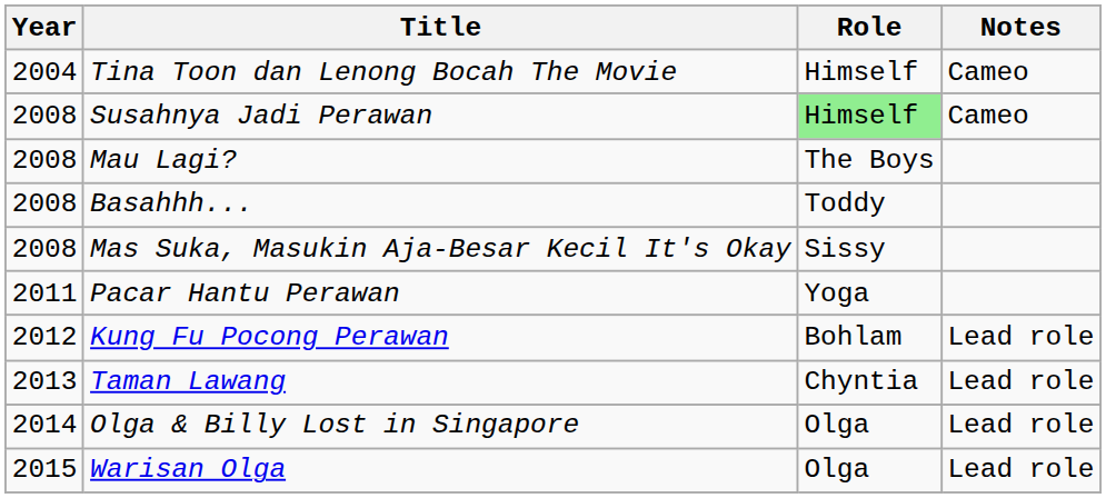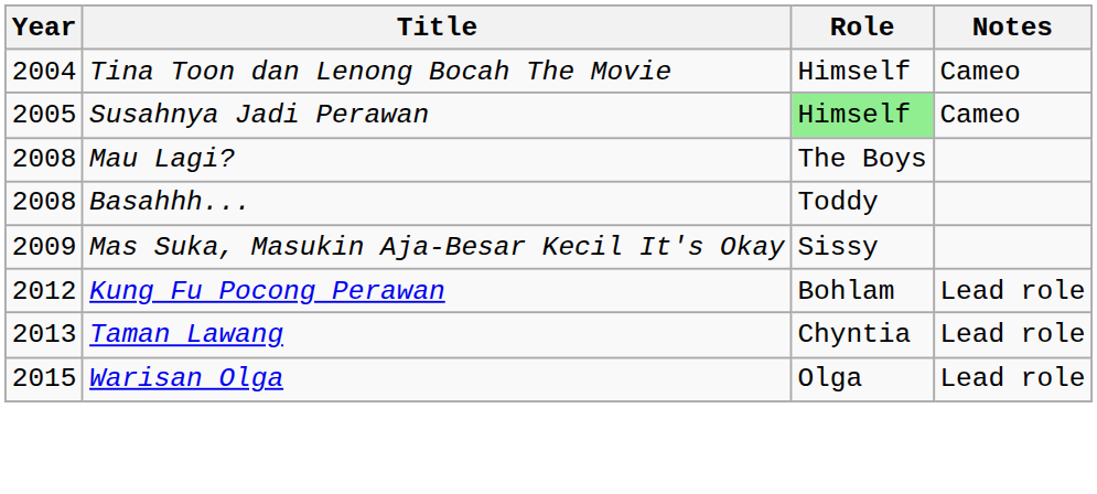 <table class="wikitable sortable">
 <tr>
 <th>Year</th>
 <th>Title</th>
 <th>Role</th>
 <th>Notes</th>
 </tr>
 <tr>
 <td>2004</td>
 <td><em>Tina Toon dan Lenong Bocah The Movie</em></td>
 <td>Himself</td>
 <td>Cameo</td>
 </tr>
 <tr>
-<td>2008</td>
+<td>2005</td>
 <td><em>Susahnya Jadi Perawan</em></td>
 <td style="background: lightgreen;">Himself</td>
 <td>Cameo</td>
 </tr>
 <tr>
 <td>2008</td>
 <td><em>Mau Lagi?</em></td>
 <td>The Boys</td>
 <td></td>
 </tr>
 <tr>
 <td>2008</td>
 <td><em>Basahhh...</em></td>
 <td>Toddy</td>
 <td></td>
 </tr>
 <tr>
-<td>2008</td>
+<td>2009</td>
 <td><em>Mas Suka, Masukin Aja-Besar Kecil It's Okay</em></td>
 <td>Sissy</td>
-<td></td>
-</tr>
-<tr>
-<td>2011</td>
-<td><em>Pacar Hantu Perawan</em></td>
-<td>Yoga</td>
 <td></td>
 </tr>
 <tr>
 <td>2012</td>
 <td><em><a href='#'>Kung Fu Pocong Perawan</a></em></td>
 <td>Bohlam</td>
 <td>Lead role</td>
 </tr>
 <tr>
 <td>2013</td>
 <td><em><a href='#'>Taman Lawang</a></em></td>
 <td>Chyntia</td>
 <td>Lead role</td>
 </tr>
 <tr>
-<td>2014</td>
-<td><em>Olga & Billy Lost in Singapore</em></td>
-<td>Olga</td>
-<td>Lead role</td>
-</tr>
-<tr>
 <td>2015</td>
 <td><em><a href='#'>Warisan Olga</a></em></td>
 <td>Olga</td>
 <td>Lead role</td>
 </tr>
 </table>
